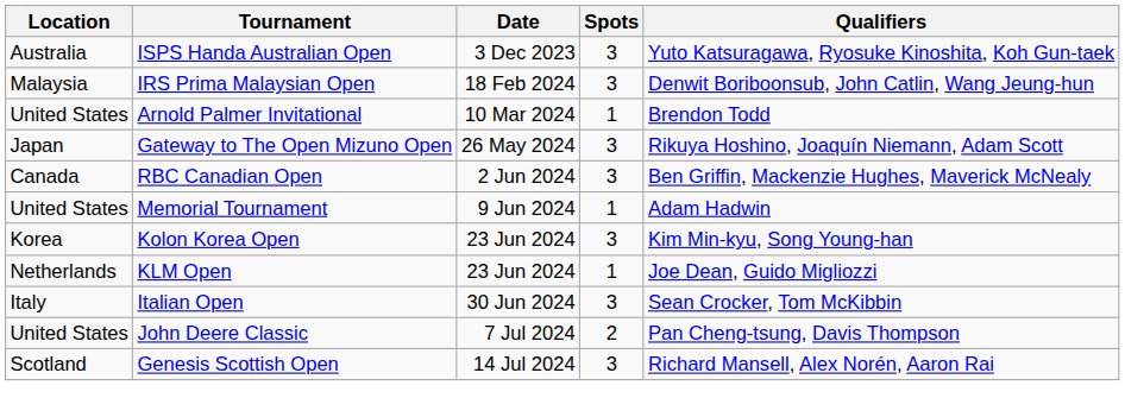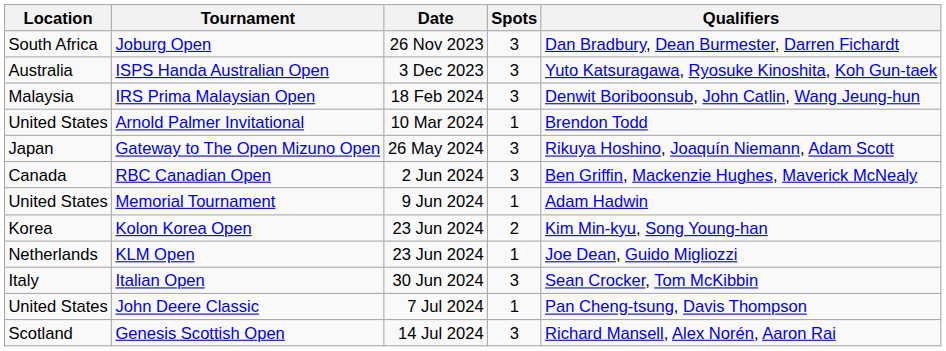 <table class=wikitable style=font-size:95%>
 <tr>
 <th>Location</th>
 <th>Tournament</th>
 <th>Date</th>
 <th align=center>Spots</th>
 <th>Qualifiers</th>
+</tr>
+<tr>
+<td>South Africa</td>
+<td><a href='#'>Joburg Open</a></td>
+<td align=right>26 Nov 2023</td>
+<td align=center>3</td>
+<td><a href='#'>Dan Bradbury</a>, <a href='#'>Dean Burmester</a>, <a href='#'>Darren Fichardt</a></td>
 </tr>
 <tr>
 <td>Australia</td>
 <td><a href='#'>ISPS Handa Australian Open</a></td>
 <td align=right>3 Dec 2023</td>
 <td align=center>3</td>
 <td><a href='#'>Yuto Katsuragawa</a>, <a href='#'>Ryosuke Kinoshita</a>, <a href='#'>Koh Gun-taek</a></td>
 </tr>
 <tr>
 <td>Malaysia</td>
 <td><a href='#'>IRS Prima Malaysian Open</a></td>
 <td align=right>18 Feb 2024</td>
 <td align=center>3</td>
 <td><a href='#'>Denwit Boriboonsub</a>, <a href='#'>John Catlin</a>, <a href='#'>Wang Jeung-hun</a></td>
 </tr>
 <tr>
 <td>United States</td>
 <td><a href='#'>Arnold Palmer Invitational</a></td>
 <td align=right>10 Mar 2024</td>
 <td align=center>1</td>
 <td><a href='#'>Brendon Todd</a></td>
 </tr>
 <tr>
 <td>Japan</td>
 <td><a href='#'>Gateway to The Open Mizuno Open</a></td>
 <td align=right>26 May 2024</td>
 <td align=center>3</td>
 <td><a href='#'>Rikuya Hoshino</a>, <a href='#'>Joaquín Niemann</a>, <a href='#'>Adam Scott</a></td>
 </tr>
 <tr>
 <td>Canada</td>
 <td><a href='#'>RBC Canadian Open</a></td>
 <td align=right>2 Jun 2024</td>
 <td align=center>3</td>
 <td><a href='#'>Ben Griffin</a>, <a href='#'>Mackenzie Hughes</a>, <a href='#'>Maverick McNealy</a></td>
 </tr>
 <tr>
 <td>United States</td>
 <td><a href='#'>Memorial Tournament</a></td>
 <td align=right>9 Jun 2024</td>
 <td align=center>1</td>
 <td><a href='#'>Adam Hadwin</a></td>
 </tr>
 <tr>
 <td>Korea</td>
 <td><a href='#'>Kolon Korea Open</a></td>
 <td align=right>23 Jun 2024</td>
-<td align=center>3</td>
+<td align=center>2</td>
 <td><a href='#'>Kim Min-kyu</a>, <a href='#'>Song Young-han</a></td>
 </tr>
 <tr>
 <td>Netherlands</td>
 <td><a href='#'>KLM Open</a></td>
 <td align=right>23 Jun 2024</td>
 <td align=center>1</td>
 <td><a href='#'>Joe Dean</a>, <a href='#'>Guido Migliozzi</a></td>
 </tr>
 <tr>
 <td>Italy</td>
 <td><a href='#'>Italian Open</a></td>
 <td align=right>30 Jun 2024</td>
 <td align=center>3</td>
 <td><a href='#'>Sean Crocker</a>, <a href='#'>Tom McKibbin</a></td>
 </tr>
 <tr>
 <td>United States</td>
 <td><a href='#'>John Deere Classic</a></td>
 <td align=right>7 Jul 2024</td>
-<td align=center>2</td>
+<td align=center>1</td>
 <td><a href='#'>Pan Cheng-tsung</a>, <a href='#'>Davis Thompson</a></td>
 </tr>
 <tr>
 <td>Scotland</td>
 <td><a href='#'>Genesis Scottish Open</a></td>
 <td align=right>14 Jul 2024</td>
 <td align=center>3</td>
 <td><a href='#'>Richard Mansell</a>, <a href='#'>Alex Norén</a>, <a href='#'>Aaron Rai</a></td>
 </tr>
 </table>
